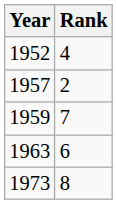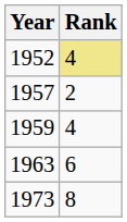 <table class="wikitable sortable">
 <tr>
 <th>Year</th>
 <th>Rank</th>
 </tr>
 <tr>
 <td>1952</td>
-<td>4</td>
+<td style="background: khaki;">4</td>
 </tr>
 <tr>
 <td>1957</td>
 <td>2</td>
 </tr>
 <tr>
 <td>1959</td>
-<td>7</td>
+<td>4</td>
 </tr>
 <tr>
 <td>1963</td>
 <td>6</td>
 </tr>
 <tr>
 <td>1973</td>
 <td>8</td>
 </tr>
 </table>
